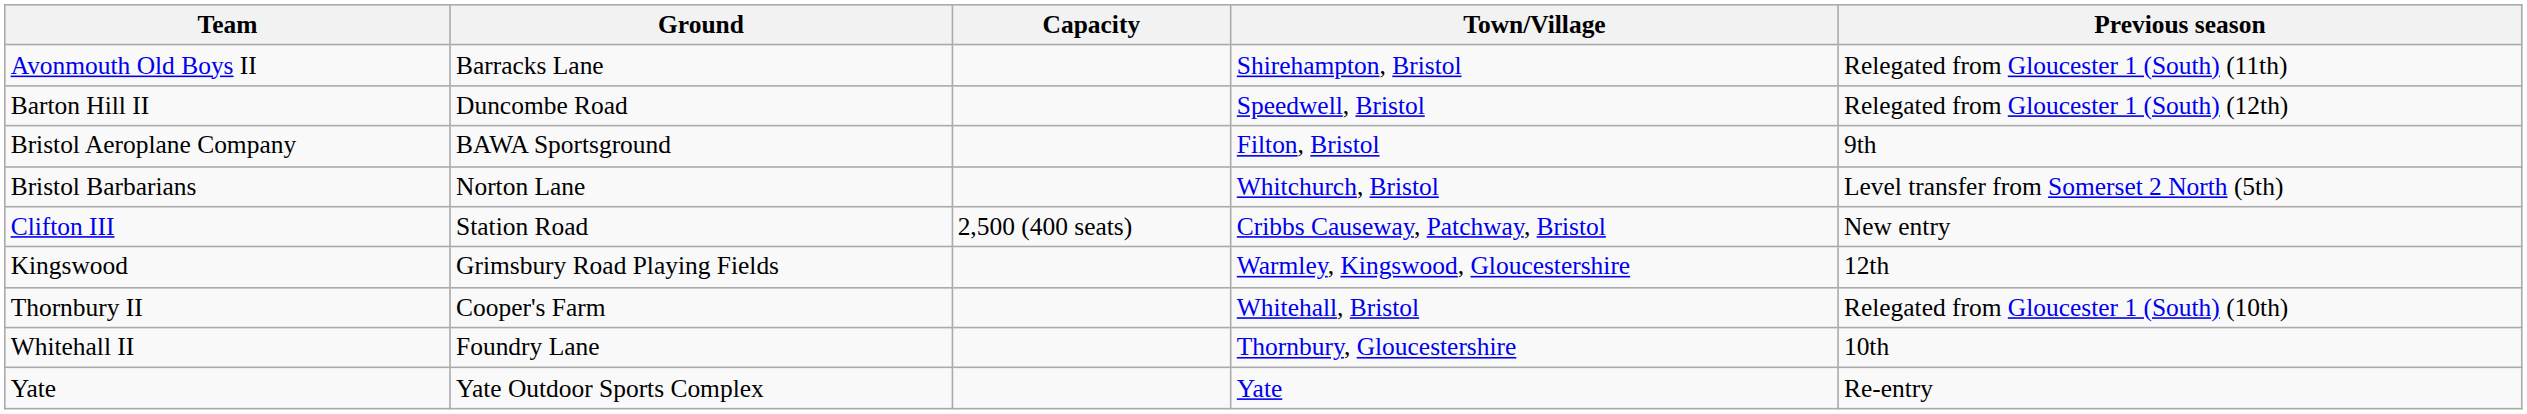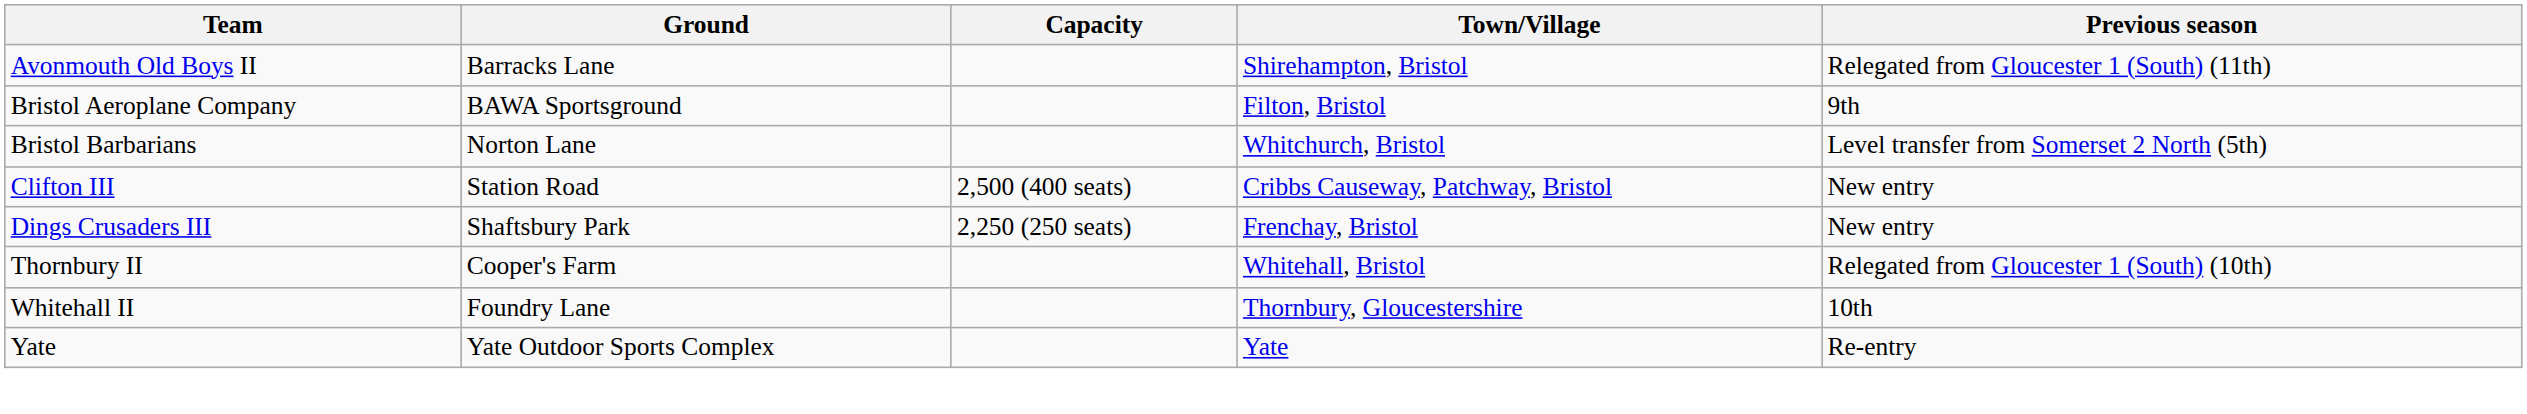 <table class="wikitable sortable" width=100%>
 <tr>
 <th>Team</th>
 <th>Ground</th>
 <th>Capacity</th>
 <th>Town/Village</th>
 <th>Previous season</th>
 </tr>
 <tr>
 <td><a href='#'>Avonmouth Old Boys</a> II</td>
 <td>Barracks Lane</td>
 <td></td>
 <td><a href='#'>Shirehampton</a>, <a href='#'>Bristol</a></td>
 <td>Relegated from <a href='#'>Gloucester 1 (South)</a> (11th)</td>
-</tr>
-<tr>
-<td>Barton Hill II</td>
-<td>Duncombe Road</td>
-<td></td>
-<td><a href='#'>Speedwell</a>, <a href='#'>Bristol</a></td>
-<td>Relegated from <a href='#'>Gloucester 1 (South)</a> (12th)</td>
 </tr>
 <tr>
 <td>Bristol Aeroplane Company</td>
 <td>BAWA Sportsground</td>
 <td></td>
 <td><a href='#'>Filton</a>, <a href='#'>Bristol</a></td>
 <td>9th</td>
 </tr>
 <tr>
 <td>Bristol Barbarians</td>
 <td>Norton Lane</td>
 <td></td>
 <td><a href='#'>Whitchurch</a>, <a href='#'>Bristol</a></td>
 <td>Level transfer from <a href='#'>Somerset 2 North</a> (5th)</td>
 </tr>
 <tr>
 <td><a href='#'>Clifton III</a></td>
 <td>Station Road</td>
 <td>2,500 (400 seats)</td>
 <td><a href='#'>Cribbs Causeway</a>, <a href='#'>Patchway</a>, <a href='#'>Bristol</a></td>
 <td>New entry</td>
 </tr>
 <tr>
-<td>Kingswood</td>
-<td>Grimsbury Road Playing Fields</td>
-<td></td>
-<td><a href='#'>Warmley</a>, <a href='#'>Kingswood</a>, <a href='#'>Gloucestershire</a></td>
-<td>12th</td>
+<td><a href='#'>Dings Crusaders III</a></td>
+<td>Shaftsbury Park</td>
+<td>2,250 (250 seats)</td>
+<td><a href='#'>Frenchay</a>, <a href='#'>Bristol</a></td>
+<td>New entry</td>
 </tr>
 <tr>
 <td>Thornbury II</td>
 <td>Cooper's Farm</td>
 <td></td>
 <td><a href='#'>Whitehall</a>, <a href='#'>Bristol</a></td>
 <td>Relegated from <a href='#'>Gloucester 1 (South)</a> (10th)</td>
 </tr>
 <tr>
 <td>Whitehall II</td>
 <td>Foundry Lane</td>
 <td></td>
 <td><a href='#'>Thornbury</a>, <a href='#'>Gloucestershire</a></td>
 <td>10th</td>
 </tr>
 <tr>
 <td>Yate</td>
 <td>Yate Outdoor Sports Complex</td>
 <td></td>
 <td><a href='#'>Yate</a></td>
 <td>Re-entry</td>
 </tr>
 </table>
